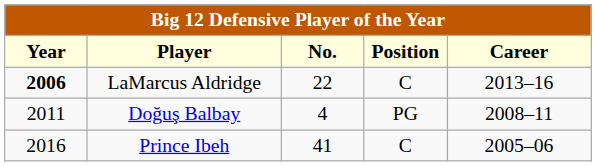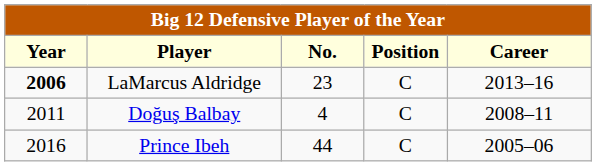 <table class="wikitable" style="text-align:center">
 <tr>
 <td colspan="5" style= "background: #BF5700; color:white"><strong>Big 12 Defensive Player of the Year</strong></td>
 </tr>
 <tr>
 <th style="width:60px; background: #ffffdd;">Year</th>
 <th style="width:150px; background: #ffffdd;">Player</th>
 <th style="width:60px; background: #ffffdd;">No.</th>
 <th style="width:60px; background: #ffffdd;">Position</th>
 <th style="width:110px; background: #ffffdd;">Career</th>
 </tr>
 <tr>
 <td><strong>2006</strong></td>
 <td>LaMarcus Aldridge</td>
-<td>22</td>
+<td>23</td>
 <td>C</td>
 <td>2013–16</td>
 </tr>
 <tr>
 <td>2011</td>
 <td><a href='#'>Doğuş Balbay</a></td>
 <td>4</td>
-<td>PG</td>
+<td>C</td>
 <td>2008–11</td>
 </tr>
 <tr>
 <td>2016</td>
 <td><a href='#'>Prince Ibeh</a></td>
-<td>41</td>
+<td>44</td>
 <td>C</td>
 <td>2005–06</td>
 </tr>
 </table>
